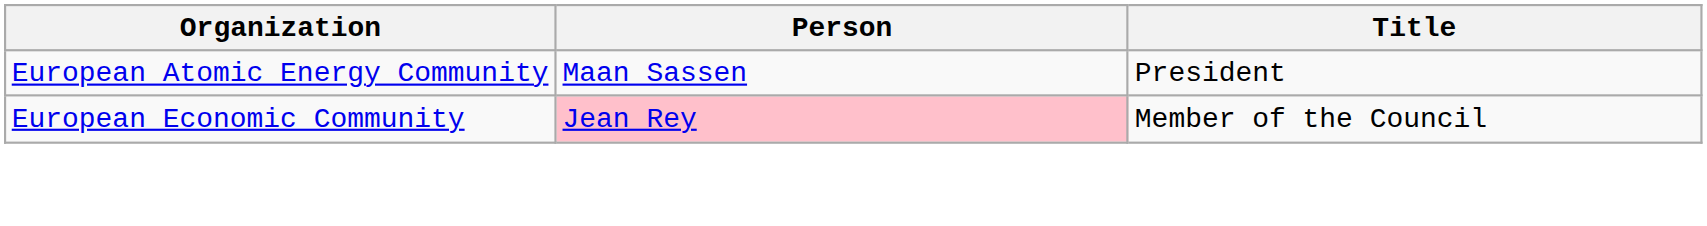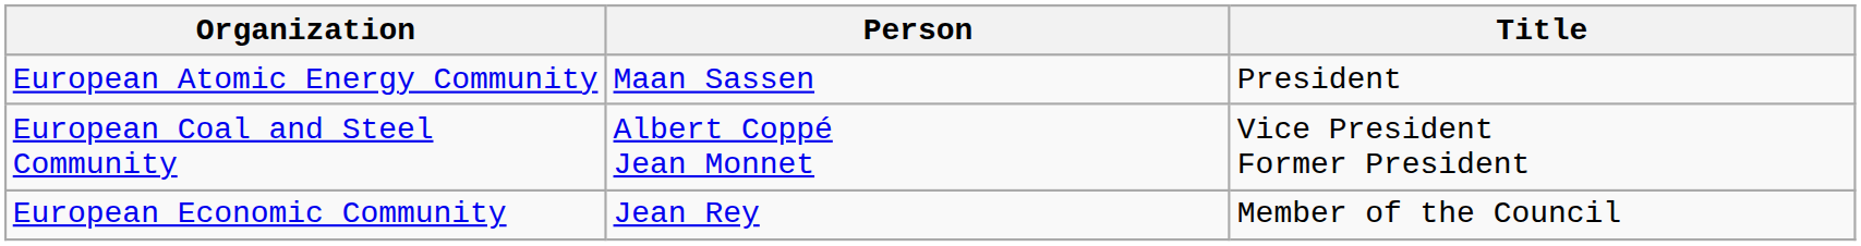 <table class="wikitable">
 <tr style="vertical-align: top;">
 <th width="250">Organization</th>
 <th width="260">Person</th>
 <th width="260">Title</th>
 </tr>
 <tr style="vertical-align: top;">
 <td><a href='#'>European Atomic Energy Community</a></td>
 <td> <a href='#'>Maan Sassen</a></td>
 <td>President</td>
 </tr>
 <tr style="vertical-align: top;">
+<td><a href='#'>European Coal and Steel Community</a></td>
+<td> <a href='#'>Albert Coppé</a><br> <a href='#'>Jean Monnet</a></td>
+<td>Vice President<br>Former President</td>
+</tr>
+<tr style="vertical-align: top;">
 <td><a href='#'>European Economic Community</a></td>
-<td style="background: pink;"> <a href='#'>Jean Rey</a></td>
+<td> <a href='#'>Jean Rey</a></td>
 <td>Member of the Council</td>
 </tr>
 </table>
